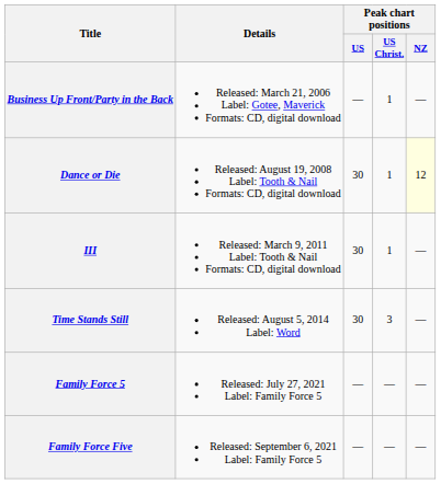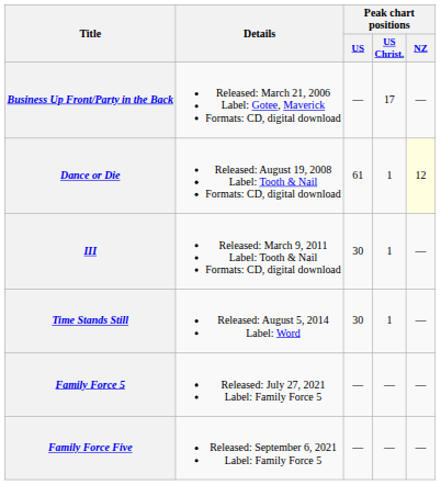 <table class="wikitable plainrowheaders" style="text-align:center;">
 <tr>
 <th scope="col" rowspan="2">Title</th>
 <th scope="col" rowspan="2">Details</th>
 <th scope="col" colspan="3">Peak chart positions</th>
 </tr>
 <tr>
 <th scope="col" style="width:2.5em;font-size:90%;"><a href='#'>US</a><br></th>
 <th scope="col" style="width:2.5em;font-size:90%;"><a href='#'>US<br>Christ.</a><br></th>
 <th scope="col" style="width:2.5em;font-size:90%;"><a href='#'>NZ</a><br></th>
 </tr>
 <tr>
 <th scope="row"><em><a href='#'>Business Up Front/Party in the Back</a></em></th>
 <td><br><ul><li>Released: March 21, 2006</li><li>Label: <a href='#'>Gotee</a>, <a href='#'>Maverick</a></li><li>Formats: CD, digital download</li></ul></td>
 <td>—</td>
-<td>1</td>
+<td>17</td>
 <td>—</td>
 </tr>
 <tr>
 <th scope="row"><em><a href='#'>Dance or Die</a></em></th>
 <td><br><ul><li>Released: August 19, 2008</li><li>Label: <a href='#'>Tooth & Nail</a></li><li>Formats: CD, digital download</li></ul></td>
-<td>30</td>
+<td>61</td>
 <td>1</td>
 <td style="background: lightyellow;">12</td>
 </tr>
 <tr>
 <th scope="row"><em><a href='#'>III</a></em></th>
 <td><br><ul><li>Released: March 9, 2011</li><li>Label: Tooth & Nail</li><li>Formats: CD, digital download</li></ul></td>
 <td>30</td>
 <td>1</td>
 <td>—</td>
 </tr>
 <tr>
 <th scope="row"><em><a href='#'>Time Stands Still</a></em></th>
 <td><br><ul><li>Released: August 5, 2014</li><li>Label: <a href='#'>Word</a></li></ul></td>
 <td>30</td>
-<td>3</td>
+<td>1</td>
 <td>—</td>
 </tr>
 <tr>
 <th scope="row"><em><a href='#'>Family Force 5</a></em></th>
 <td><br><ul><li>Released: July 27, 2021</li><li>Label: Family Force 5</li></ul></td>
 <td>—</td>
 <td>—</td>
 <td>—</td>
 </tr>
 <tr>
 <th scope="row"><em><a href='#'>Family Force Five</a></em></th>
 <td><br><ul><li>Released: September 6, 2021</li><li>Label: Family Force 5</li></ul></td>
 <td>—</td>
 <td>—</td>
 <td>—</td>
 </tr>
 </table>
